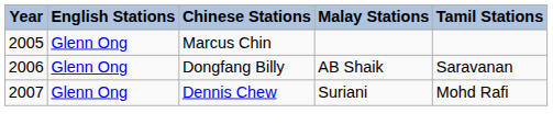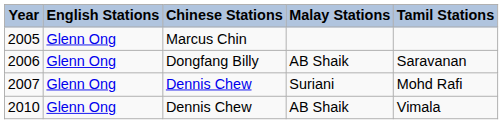 <table class="wikitable">
 <tr>
 <th style="background:#B0C4DE;">Year</th>
 <th style="background:#B0C4DE;">English Stations</th>
 <th style="background:#B0C4DE;">Chinese Stations</th>
 <th style="background:#B0C4DE;">Malay Stations</th>
 <th style="background:#B0C4DE;">Tamil Stations</th>
 </tr>
 <tr>
 <td>2005</td>
 <td><a href='#'>Glenn Ong</a></td>
 <td>Marcus Chin</td>
 <td></td>
 <td></td>
 </tr>
 <tr>
 <td>2006</td>
 <td><a href='#'>Glenn Ong</a></td>
 <td>Dongfang Billy</td>
 <td>AB Shaik</td>
 <td>Saravanan</td>
 </tr>
 <tr>
 <td>2007</td>
 <td><a href='#'>Glenn Ong</a></td>
 <td><a href='#'>Dennis Chew</a></td>
 <td>Suriani</td>
 <td>Mohd Rafi</td>
 </tr>
+<tr>
+<td>2010</td>
+<td><a href='#'>Glenn Ong</a></td>
+<td>Dennis Chew</td>
+<td>AB Shaik</td>
+<td>Vimala</td>
+</tr>
 </table>
